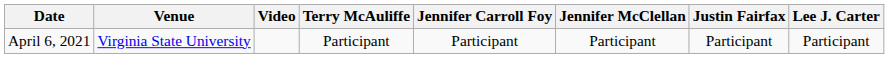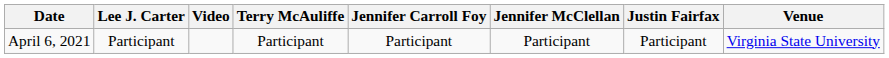 <table class="wikitable" style="white-space: nowrap; text-align: center;">
 <tr>
 <th>Date</th>
-<th>Venue</th>
+<th>Lee J. Carter</th>
 <th>Video</th>
 <th>Terry McAuliffe</th>
 <th>Jennifer Carroll Foy</th>
 <th>Jennifer McClellan</th>
 <th>Justin Fairfax</th>
-<th>Lee J. Carter</th>
+<th>Venue</th>
 </tr>
 <tr>
 <td>April 6, 2021</td>
-<td><a href='#'>Virginia State University</a></td>
+<td>Participant</td>
 <td></td>
 <td>Participant</td>
 <td>Participant</td>
 <td>Participant</td>
 <td>Participant</td>
-<td>Participant</td>
+<td><a href='#'>Virginia State University</a></td>
 </tr>
 </table>
